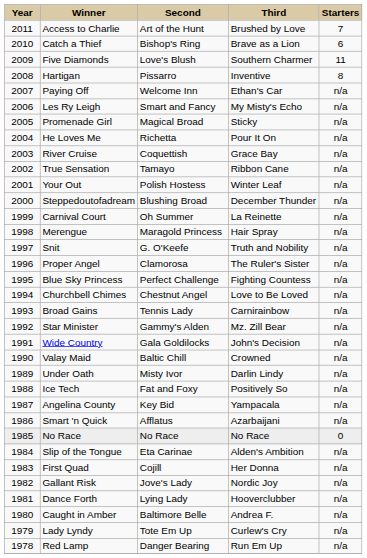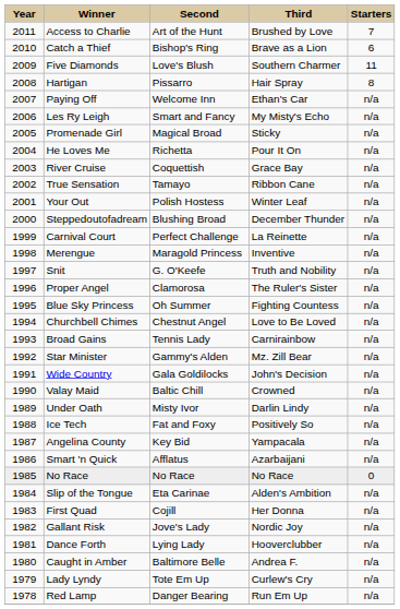 <table class = "wikitable sortable" | border="1" cellpadding="0" style="border-collapse: collapse; font-size:90%">
 <tr bgcolor="#DACAA5" align="center">
 <td width="45px"><strong>Year</strong> <br></td>
 <td width="130px"><strong>Winner</strong> <br></td>
 <td width="125px"><strong>Second</strong> <br></td>
 <td width="125px"><strong>Third</strong> <br></td>
 <td width="55px"><strong>Starters</strong></td>
 </tr>
 <tr>
 <td align=center>2011</td>
 <td>Access to Charlie</td>
 <td>Art of the Hunt</td>
 <td>Brushed by Love</td>
 <td align=center>7</td>
 </tr>
 <tr>
 <td align=center>2010</td>
 <td>Catch a Thief</td>
 <td>Bishop's Ring</td>
 <td>Brave as a Lion</td>
 <td align=center>6</td>
 </tr>
 <tr>
 <td align=center>2009</td>
 <td>Five Diamonds</td>
 <td>Love's Blush</td>
 <td>Southern Charmer</td>
 <td align=center>11</td>
 </tr>
 <tr>
 <td align=center>2008</td>
 <td>Hartigan</td>
 <td>Pissarro</td>
-<td>Inventive</td>
+<td>Hair Spray</td>
 <td align=center>8</td>
 </tr>
 <tr>
 <td align=center>2007</td>
 <td>Paying Off</td>
 <td>Welcome Inn</td>
 <td>Ethan's Car</td>
 <td align=center>n/a</td>
 </tr>
 <tr>
 <td align=center>2006</td>
 <td>Les Ry Leigh</td>
 <td>Smart and Fancy</td>
 <td>My Misty's Echo</td>
 <td align=center>n/a</td>
 </tr>
 <tr>
 <td align=center>2005</td>
 <td>Promenade Girl</td>
 <td>Magical Broad</td>
 <td>Sticky</td>
 <td align=center>n/a</td>
 </tr>
 <tr>
 <td align=center>2004</td>
 <td>He Loves Me</td>
 <td>Richetta</td>
 <td>Pour It On</td>
 <td align=center>n/a</td>
 </tr>
 <tr>
 <td align=center>2003</td>
 <td>River Cruise</td>
 <td>Coquettish</td>
 <td>Grace Bay</td>
 <td align=center>n/a</td>
 </tr>
 <tr>
 <td align=center>2002</td>
 <td>True Sensation</td>
 <td>Tamayo</td>
 <td>Ribbon Cane</td>
 <td align=center>n/a</td>
 </tr>
 <tr>
 <td align=center>2001</td>
 <td>Your Out</td>
 <td>Polish Hostess</td>
 <td>Winter Leaf</td>
 <td align=center>n/a</td>
 </tr>
 <tr>
 <td align=center>2000</td>
 <td>Steppedoutofadream</td>
 <td>Blushing Broad</td>
 <td>December Thunder</td>
 <td align=center>n/a</td>
 </tr>
 <tr>
 <td align=center>1999</td>
 <td>Carnival Court</td>
-<td>Oh Summer</td>
+<td>Perfect Challenge</td>
 <td>La Reinette</td>
 <td align=center>n/a</td>
 </tr>
 <tr>
 <td align=center>1998</td>
 <td>Merengue</td>
 <td>Maragold Princess</td>
-<td>Hair Spray</td>
+<td>Inventive</td>
 <td align=center>n/a</td>
 </tr>
 <tr>
 <td align=center>1997</td>
 <td>Snit</td>
 <td>G. O'Keefe</td>
 <td>Truth and Nobility</td>
 <td align=center>n/a</td>
 </tr>
 <tr>
 <td align=center>1996</td>
 <td>Proper Angel</td>
 <td>Clamorosa</td>
 <td>The Ruler's Sister</td>
 <td align=center>n/a</td>
 </tr>
 <tr>
 <td align=center>1995</td>
 <td>Blue Sky Princess</td>
-<td>Perfect Challenge</td>
+<td>Oh Summer</td>
 <td>Fighting Countess</td>
 <td align=center>n/a</td>
 </tr>
 <tr>
 <td align=center>1994</td>
 <td>Churchbell Chimes</td>
 <td>Chestnut Angel</td>
 <td>Love to Be Loved</td>
 <td align=center>n/a</td>
 </tr>
 <tr>
 <td align=center>1993</td>
 <td>Broad Gains</td>
 <td>Tennis Lady</td>
 <td>Carnirainbow</td>
 <td align=center>n/a</td>
 </tr>
 <tr>
 <td align=center>1992</td>
 <td>Star Minister</td>
 <td>Gammy's Alden</td>
 <td>Mz. Zill Bear</td>
 <td align=center>n/a</td>
 </tr>
 <tr>
 <td align=center>1991</td>
 <td><a href='#'>Wide Country</a></td>
 <td>Gala Goldilocks</td>
 <td>John's Decision</td>
 <td align=center>n/a</td>
 </tr>
 <tr>
 <td align=center>1990</td>
 <td>Valay Maid</td>
 <td>Baltic Chill</td>
 <td>Crowned</td>
 <td align=center>n/a</td>
 </tr>
 <tr>
 <td align=center>1989</td>
 <td>Under Oath</td>
 <td>Misty Ivor</td>
 <td>Darlin Lindy</td>
 <td align=center>n/a</td>
 </tr>
 <tr>
 <td align=center>1988</td>
 <td>Ice Tech</td>
 <td>Fat and Foxy</td>
 <td>Positively So</td>
 <td align=center>n/a</td>
 </tr>
 <tr>
 <td align=center>1987</td>
 <td>Angelina County</td>
 <td>Key Bid</td>
 <td>Yampacala</td>
 <td align=center>n/a</td>
 </tr>
 <tr>
 <td align=center>1986</td>
 <td>Smart 'n Quick</td>
 <td>Afflatus</td>
 <td>Azarbaijani</td>
 <td align=center>n/a</td>
 </tr>
 <tr bgcolor="#eeeeee">
 <td align=center>1985</td>
 <td>No Race</td>
 <td>No Race</td>
 <td>No Race</td>
 <td align=center>0</td>
 </tr>
 <tr>
 <td align=center>1984</td>
 <td>Slip of the Tongue</td>
 <td>Eta Carinae</td>
 <td>Alden's Ambition</td>
 <td align=center>n/a</td>
 </tr>
 <tr>
 <td align=center>1983</td>
 <td>First Quad</td>
 <td>Cojill</td>
 <td>Her Donna</td>
 <td align=center>n/a</td>
 </tr>
 <tr>
 <td align=center>1982</td>
 <td>Gallant Risk</td>
 <td>Jove's Lady</td>
 <td>Nordic Joy</td>
 <td align=center>n/a</td>
 </tr>
 <tr>
 <td align=center>1981</td>
 <td>Dance Forth</td>
 <td>Lying Lady</td>
 <td>Hooverclubber</td>
 <td align=center>n/a</td>
 </tr>
 <tr>
 <td align=center>1980</td>
 <td>Caught in Amber</td>
 <td>Baltimore Belle</td>
 <td>Andrea F.</td>
 <td align=center>n/a</td>
 </tr>
 <tr>
 <td align=center>1979</td>
 <td>Lady Lyndy</td>
 <td>Tote Em Up</td>
 <td>Curlew's Cry</td>
 <td align=center>n/a</td>
 </tr>
 <tr>
 <td align=center>1978</td>
 <td>Red Lamp</td>
 <td>Danger Bearing</td>
 <td>Run Em Up</td>
 <td align=center>n/a</td>
 </tr>
 <tr>
 </tr>
 </table>
